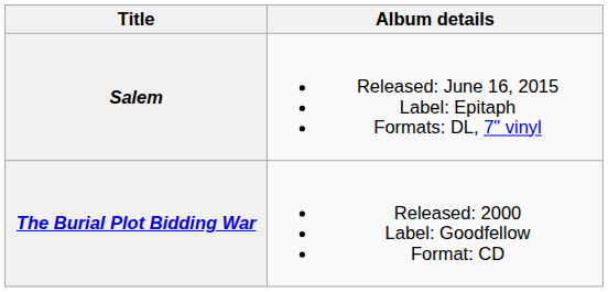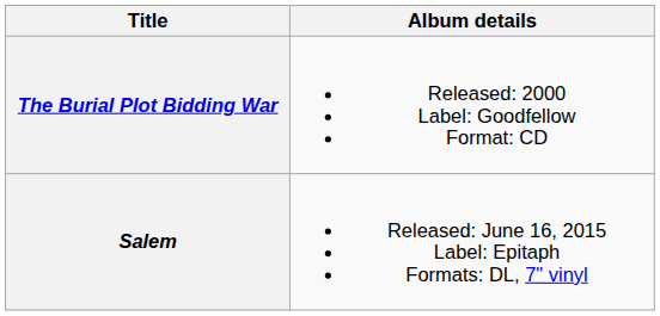 <table class="wikitable plainrowheaders" style="text-align:center;">
 <tr>
 <th scope="col" style="width:14em;">Title</th>
 <th scope="col" style="width:18em;">Album details</th>
 </tr>
 <tr>
+<th scope="row"><em><a href='#'>The Burial Plot Bidding War</a></em></th>
+<td><br><ul><li>Released: 2000</li><li>Label: Goodfellow</li><li>Format: CD</li></ul></td>
+</tr>
+<tr>
 <th scope="row"><em>Salem</em></th>
 <td><br><ul><li>Released: June 16, 2015</li><li>Label: Epitaph</li><li>Formats: DL, <a href='#'>7" vinyl</a></li></ul></td>
 </tr>
-<tr>
-<th scope="row"><em><a href='#'>The Burial Plot Bidding War</a></em></th>
-<td><br><ul><li>Released: 2000</li><li>Label: Goodfellow</li><li>Format: CD</li></ul></td>
-</tr>
 </table>
